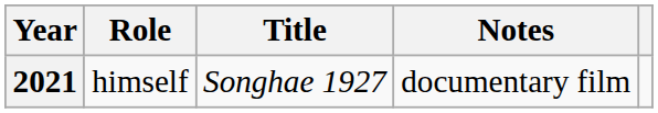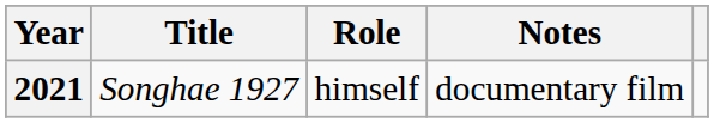 <table class="wikitable sortable plainrowheaders">
 <tr>
 <th scope="col">Year</th>
+<th scope="col">Title</th>
 <th scope="col">Role</th>
-<th scope="col">Title</th>
 <th scope="col">Notes</th>
 <th scope="col" class="unsortable"></th>
 </tr>
 <tr>
 <th scope="row">2021</th>
+<td><em>Songhae 1927</em></td>
 <td>himself</td>
-<td><em>Songhae 1927</em></td>
 <td>documentary film</td>
 <td></td>
 </tr>
 </table>
